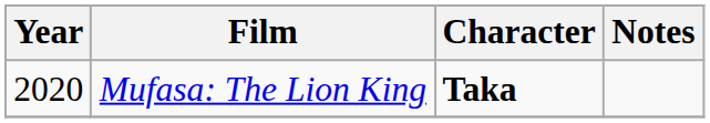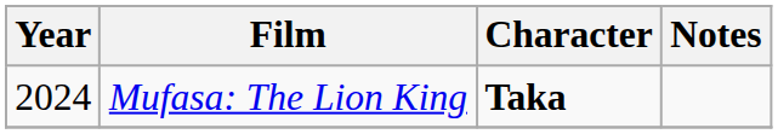 <table class="wikitable sortable">
 <tr>
 <th>Year</th>
 <th>Film</th>
 <th>Character</th>
 <th class=unsortable>Notes</th>
 </tr>
 <tr>
-<td>2020</td>
+<td>2024</td>
 <td><em><a href='#'>Mufasa: The Lion King</a></em></td>
 <td><strong>Taka</strong></td>
 <td></td>
 </tr>
 <tr>
 </tr>
 </table>
